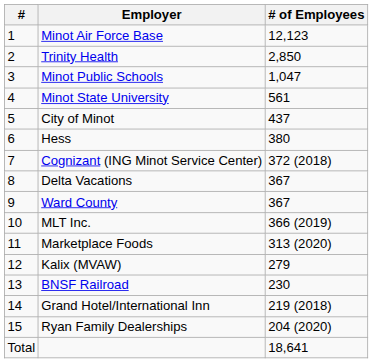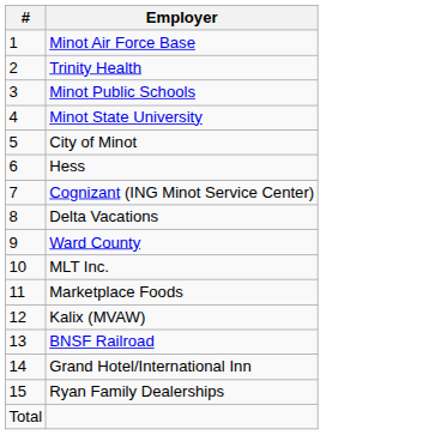 <table class="wikitable">
 <tr>
 <th>#</th>
 <th>Employer</th>
-<th># of Employees</th>
 </tr>
 <tr>
 <td>1</td>
 <td><a href='#'>Minot Air Force Base</a></td>
-<td>12,123</td>
 </tr>
 <tr>
 <td>2</td>
 <td><a href='#'>Trinity Health</a></td>
-<td>2,850</td>
 </tr>
 <tr>
 <td>3</td>
 <td><a href='#'>Minot Public Schools</a></td>
-<td>1,047</td>
 </tr>
 <tr>
 <td>4</td>
 <td><a href='#'>Minot State University</a></td>
-<td>561</td>
 </tr>
 <tr>
 <td>5</td>
 <td>City of Minot</td>
-<td>437</td>
 </tr>
 <tr>
 <td>6</td>
 <td>Hess</td>
-<td>380</td>
 </tr>
 <tr>
 <td>7</td>
 <td><a href='#'>Cognizant</a> (ING Minot Service Center)</td>
-<td>372 (2018)</td>
 </tr>
 <tr>
 <td>8</td>
 <td>Delta Vacations</td>
-<td>367</td>
 </tr>
 <tr>
 <td>9</td>
 <td><a href='#'>Ward County</a></td>
-<td>367</td>
 </tr>
 <tr>
 <td>10</td>
 <td>MLT Inc.</td>
-<td>366 (2019)</td>
 </tr>
 <tr>
 <td>11</td>
 <td>Marketplace Foods</td>
-<td>313 (2020)</td>
 </tr>
 <tr>
 <td>12</td>
 <td>Kalix (MVAW)</td>
-<td>279</td>
 </tr>
 <tr>
 <td>13</td>
 <td><a href='#'>BNSF Railroad</a></td>
-<td>230</td>
 </tr>
 <tr>
 <td>14</td>
 <td>Grand Hotel/International Inn</td>
-<td>219 (2018)</td>
 </tr>
 <tr>
 <td>15</td>
 <td>Ryan Family Dealerships</td>
-<td>204 (2020)</td>
 </tr>
 <tr>
 <td>Total</td>
 <td></td>
-<td>18,641</td>
 </tr>
 </table>
